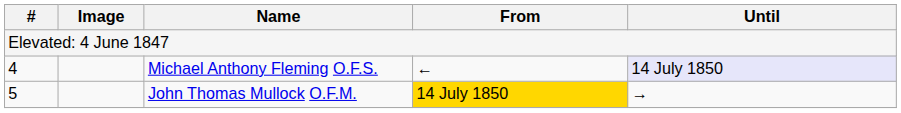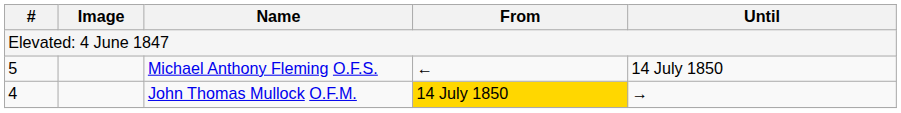 <table class="wikitable" style="width:100%">
 <tr>
 <th width="5%">#</th>
 <th width="8%">Image</th>
 <th width="25%">Name</th>
 <th width="20%">From</th>
 <th width="25%">Until</th>
 </tr>
 <tr bgcolor="#F5F5F5">
 <td colspan="5" align="left"><span>Elevated: 4 June 1847</span></td>
 </tr>
 <tr>
-<td>4</td>
+<td>5</td>
 <td></td>
 <td><a href='#'>Michael Anthony Fleming</a> <a href='#'>O.F.S.</a></td>
 <td>←</td>
-<td style="background: lavender;">14 July 1850</td>
+<td>14 July 1850</td>
 </tr>
 <tr>
-<td>5</td>
+<td>4</td>
 <td></td>
 <td><a href='#'>John Thomas Mullock</a> <a href='#'>O.F.M.</a></td>
 <td style="background: gold;">14 July 1850</td>
 <td>→</td>
 </tr>
 <tr>
 </tr>
 </table>
